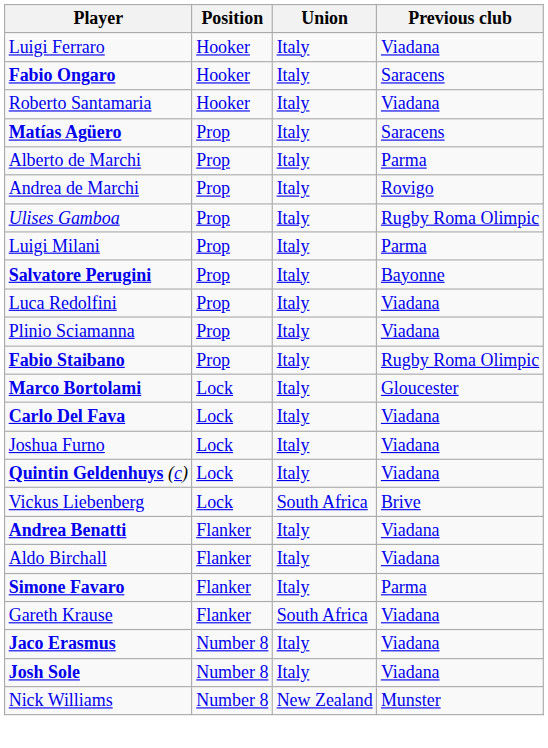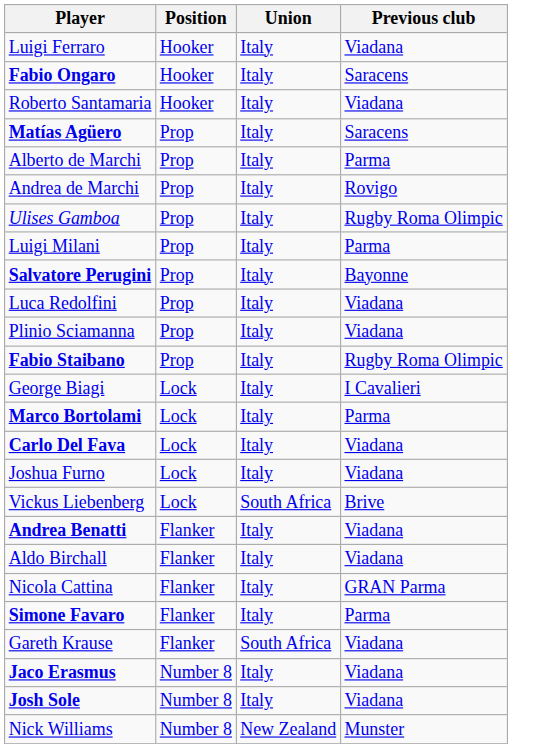 <table class="wikitable sortable">
 <tr>
 <th>Player</th>
 <th>Position</th>
 <th>Union</th>
 <th>Previous club</th>
 </tr>
 <tr>
 <td><a href='#'>Luigi Ferraro</a></td>
 <td><a href='#'>Hooker</a></td>
 <td> <a href='#'>Italy</a></td>
 <td> <a href='#'>Viadana</a></td>
 </tr>
 <tr>
 <td><strong><a href='#'>Fabio Ongaro</a></strong></td>
 <td><a href='#'>Hooker</a></td>
 <td> <a href='#'>Italy</a></td>
 <td> <a href='#'>Saracens</a></td>
 </tr>
 <tr>
 <td><a href='#'>Roberto Santamaria</a></td>
 <td><a href='#'>Hooker</a></td>
 <td> <a href='#'>Italy</a></td>
 <td> <a href='#'>Viadana</a></td>
 </tr>
 <tr>
 <td><strong><a href='#'>Matías Agüero</a></strong></td>
 <td><a href='#'>Prop</a></td>
 <td> <a href='#'>Italy</a></td>
 <td> <a href='#'>Saracens</a></td>
 </tr>
 <tr>
 <td><a href='#'>Alberto de Marchi</a></td>
 <td><a href='#'>Prop</a></td>
 <td> <a href='#'>Italy</a></td>
 <td> <a href='#'>Parma</a></td>
 </tr>
 <tr>
 <td><a href='#'>Andrea de Marchi</a></td>
 <td><a href='#'>Prop</a></td>
 <td> <a href='#'>Italy</a></td>
 <td> <a href='#'>Rovigo</a></td>
 </tr>
 <tr>
 <td><em><a href='#'>Ulises Gamboa</a></em></td>
 <td><a href='#'>Prop</a></td>
 <td> <a href='#'>Italy</a></td>
 <td> <a href='#'>Rugby Roma Olimpic</a></td>
 </tr>
 <tr>
 <td><a href='#'>Luigi Milani</a></td>
 <td><a href='#'>Prop</a></td>
 <td> <a href='#'>Italy</a></td>
 <td> <a href='#'>Parma</a></td>
 </tr>
 <tr>
 <td><strong><a href='#'>Salvatore Perugini</a></strong></td>
 <td><a href='#'>Prop</a></td>
 <td> <a href='#'>Italy</a></td>
 <td> <a href='#'>Bayonne</a></td>
 </tr>
 <tr>
 <td><a href='#'>Luca Redolfini</a></td>
 <td><a href='#'>Prop</a></td>
 <td> <a href='#'>Italy</a></td>
 <td> <a href='#'>Viadana</a></td>
 </tr>
 <tr>
 <td><a href='#'>Plinio Sciamanna</a></td>
 <td><a href='#'>Prop</a></td>
 <td> <a href='#'>Italy</a></td>
 <td> <a href='#'>Viadana</a></td>
 </tr>
 <tr>
 <td><strong><a href='#'>Fabio Staibano</a></strong></td>
 <td><a href='#'>Prop</a></td>
 <td> <a href='#'>Italy</a></td>
 <td> <a href='#'>Rugby Roma Olimpic</a></td>
 </tr>
 <tr>
+<td><a href='#'>George Biagi</a></td>
+<td><a href='#'>Lock</a></td>
+<td> <a href='#'>Italy</a></td>
+<td> <a href='#'>I Cavalieri</a></td>
+</tr>
+<tr>
 <td><strong><a href='#'>Marco Bortolami</a></strong></td>
 <td><a href='#'>Lock</a></td>
 <td> <a href='#'>Italy</a></td>
-<td> <a href='#'>Gloucester</a></td>
+<td> <a href='#'>Parma</a></td>
 </tr>
 <tr>
 <td><strong><a href='#'>Carlo Del Fava</a></strong></td>
 <td><a href='#'>Lock</a></td>
 <td> <a href='#'>Italy</a></td>
 <td> <a href='#'>Viadana</a></td>
 </tr>
 <tr>
 <td><a href='#'>Joshua Furno</a></td>
-<td><a href='#'>Lock</a></td>
-<td> <a href='#'>Italy</a></td>
-<td> <a href='#'>Viadana</a></td>
-</tr>
-<tr>
-<td><strong><a href='#'>Quintin Geldenhuys</a></strong> <em>(<a href='#'>c</a>)</em></td>
 <td><a href='#'>Lock</a></td>
 <td> <a href='#'>Italy</a></td>
 <td> <a href='#'>Viadana</a></td>
 </tr>
 <tr>
 <td><a href='#'>Vickus Liebenberg</a></td>
 <td><a href='#'>Lock</a></td>
 <td> <a href='#'>South Africa</a></td>
 <td> <a href='#'>Brive</a></td>
 </tr>
 <tr>
 <td><strong><a href='#'>Andrea Benatti</a></strong></td>
 <td><a href='#'>Flanker</a></td>
 <td> <a href='#'>Italy</a></td>
 <td> <a href='#'>Viadana</a></td>
 </tr>
 <tr>
 <td><a href='#'>Aldo Birchall</a></td>
 <td><a href='#'>Flanker</a></td>
 <td> <a href='#'>Italy</a></td>
 <td> <a href='#'>Viadana</a></td>
+</tr>
+<tr>
+<td><a href='#'>Nicola Cattina</a></td>
+<td><a href='#'>Flanker</a></td>
+<td> <a href='#'>Italy</a></td>
+<td> <a href='#'>GRAN Parma</a></td>
 </tr>
 <tr>
 <td><strong><a href='#'>Simone Favaro</a></strong></td>
 <td><a href='#'>Flanker</a></td>
 <td> <a href='#'>Italy</a></td>
 <td> <a href='#'>Parma</a></td>
 </tr>
 <tr>
 <td><a href='#'>Gareth Krause</a></td>
 <td><a href='#'>Flanker</a></td>
 <td> <a href='#'>South Africa</a></td>
 <td> <a href='#'>Viadana</a></td>
 </tr>
 <tr>
 <td><strong><a href='#'>Jaco Erasmus</a></strong></td>
 <td><a href='#'>Number 8</a></td>
 <td> <a href='#'>Italy</a></td>
 <td> <a href='#'>Viadana</a></td>
 </tr>
 <tr>
 <td><strong><a href='#'>Josh Sole</a></strong></td>
 <td><a href='#'>Number 8</a></td>
 <td> <a href='#'>Italy</a></td>
 <td> <a href='#'>Viadana</a></td>
 </tr>
 <tr>
 <td><a href='#'>Nick Williams</a></td>
 <td><a href='#'>Number 8</a></td>
 <td> <a href='#'>New Zealand</a></td>
 <td> <a href='#'>Munster</a></td>
 </tr>
 </table>
